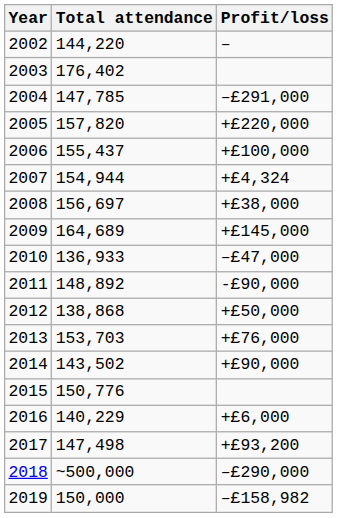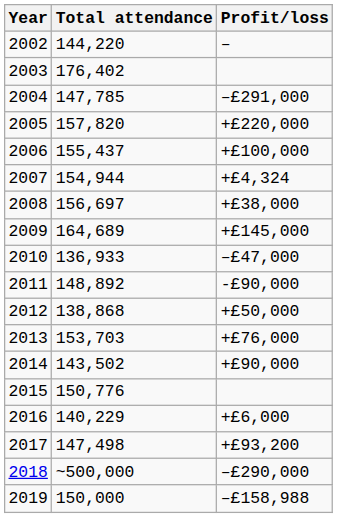 <table class="wikitable">
 <tr>
 <th>Year</th>
 <th>Total attendance</th>
 <th>Profit/loss</th>
 </tr>
 <tr>
 <td>2002</td>
 <td>144,220</td>
 <td>–</td>
 </tr>
 <tr>
 <td>2003</td>
 <td>176,402</td>
 <td></td>
 </tr>
 <tr>
 <td>2004</td>
 <td>147,785</td>
 <td>–£291,000</td>
 </tr>
 <tr>
 <td>2005</td>
 <td>157,820</td>
 <td>+£220,000</td>
 </tr>
 <tr>
 <td>2006</td>
 <td>155,437</td>
 <td>+£100,000</td>
 </tr>
 <tr>
 <td>2007</td>
 <td>154,944</td>
 <td>+£4,324</td>
 </tr>
 <tr>
 <td>2008</td>
 <td>156,697</td>
 <td>+£38,000</td>
 </tr>
 <tr>
 <td>2009</td>
 <td>164,689</td>
 <td>+£145,000</td>
 </tr>
 <tr>
 <td>2010</td>
 <td>136,933</td>
 <td>–£47,000</td>
 </tr>
 <tr>
 <td>2011</td>
 <td>148,892</td>
 <td>-£90,000</td>
 </tr>
 <tr>
 <td>2012</td>
 <td>138,868</td>
 <td>+£50,000</td>
 </tr>
 <tr>
 <td>2013</td>
 <td>153,703</td>
 <td>+£76,000</td>
 </tr>
 <tr>
 <td>2014</td>
 <td>143,502</td>
 <td>+£90,000</td>
 </tr>
 <tr>
 <td>2015</td>
 <td>150,776</td>
 <td></td>
 </tr>
 <tr>
 <td>2016</td>
 <td>140,229</td>
 <td>+£6,000</td>
 </tr>
 <tr>
 <td>2017</td>
 <td>147,498</td>
 <td>+£93,200</td>
 </tr>
 <tr>
 <td><a href='#'>2018</a></td>
 <td>~500,000</td>
 <td>–£290,000</td>
 </tr>
 <tr>
 <td>2019</td>
 <td>150,000</td>
-<td>–£158,982</td>
+<td>–£158,988</td>
 </tr>
 </table>
